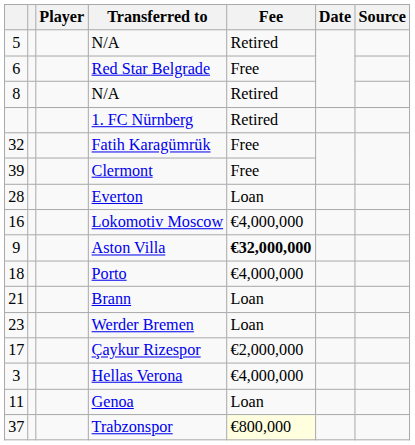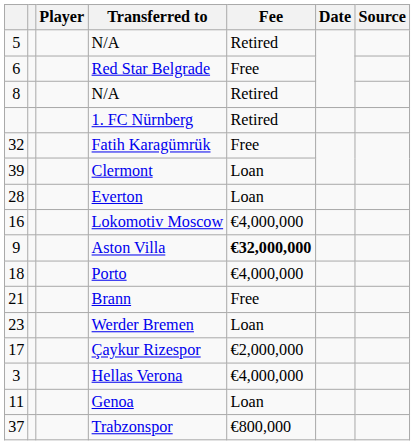 <table class="wikitable plainrowheaders sortable">
 <tr>
 <th></th>
 <th></th>
 <th scope=col>Player</th>
 <th>Transferred to</th>
 <th !scope=col; style="width: 65px;">Fee</th>
 <th scope=col>Date</th>
 <th scope=col>Source</th>
 </tr>
 <tr>
 <td align=center>5</td>
 <td align=center></td>
 <td></td>
 <td>N/A</td>
 <td>Retired</td>
 <td rowspan=3></td>
 <td></td>
 </tr>
 <tr>
 <td align=center>6</td>
 <td align=center></td>
 <td></td>
 <td> <a href='#'>Red Star Belgrade</a></td>
 <td>Free</td>
 <td></td>
 </tr>
 <tr>
 <td align=center>8</td>
 <td align=center></td>
 <td></td>
 <td>N/A</td>
 <td>Retired</td>
 <td></td>
 </tr>
 <tr>
 <td align=center></td>
 <td align=center></td>
 <td></td>
 <td> <a href='#'>1. FC Nürnberg</a></td>
 <td>Retired</td>
 <td></td>
 <td></td>
 </tr>
 <tr>
 <td align=center>32</td>
 <td align=center></td>
 <td></td>
 <td> <a href='#'>Fatih Karagümrük</a></td>
 <td>Free</td>
 <td rowspan=2></td>
 <td rowspan=2></td>
 </tr>
 <tr>
 <td align=center>39</td>
 <td align=center></td>
 <td></td>
 <td> <a href='#'>Clermont</a></td>
-<td>Free</td>
+<td>Loan</td>
 </tr>
 <tr>
 <td align=center>28</td>
 <td align=center></td>
 <td></td>
 <td> <a href='#'>Everton</a></td>
 <td>Loan</td>
 <td></td>
 <td></td>
 </tr>
 <tr>
 <td align=center>16</td>
 <td align=center></td>
 <td></td>
 <td> <a href='#'>Lokomotiv Moscow</a></td>
 <td>€4,000,000</td>
 <td></td>
 <td></td>
 </tr>
 <tr>
 <td align=center>9</td>
 <td align=center></td>
 <td></td>
 <td> <a href='#'>Aston Villa</a></td>
 <td><strong>€32,000,000</strong></td>
 <td></td>
 <td></td>
 </tr>
 <tr>
 <td align=center>18</td>
 <td align=center></td>
 <td></td>
 <td> <a href='#'>Porto</a></td>
 <td>€4,000,000</td>
 <td></td>
 <td></td>
 </tr>
 <tr>
 <td align=center>21</td>
 <td align=center></td>
 <td></td>
 <td> <a href='#'>Brann</a></td>
-<td>Loan</td>
+<td>Free</td>
 <td></td>
 <td></td>
 </tr>
 <tr>
 <td align=center>23</td>
 <td align=center></td>
 <td></td>
 <td> <a href='#'>Werder Bremen</a></td>
 <td>Loan</td>
 <td></td>
 <td></td>
 </tr>
 <tr>
 <td align=center>17</td>
 <td align=center></td>
 <td></td>
 <td> <a href='#'>Çaykur Rizespor</a></td>
 <td>€2,000,000</td>
 <td></td>
 <td></td>
 </tr>
 <tr>
 <td align=center>3</td>
 <td align=center></td>
 <td></td>
 <td> <a href='#'>Hellas Verona</a></td>
 <td>€4,000,000</td>
 <td></td>
 <td></td>
 </tr>
 <tr>
 <td align=center>11</td>
 <td align=center></td>
 <td></td>
 <td> <a href='#'>Genoa</a></td>
 <td>Loan</td>
 <td></td>
 <td></td>
 </tr>
 <tr>
 <td align=center>37</td>
 <td align=center></td>
 <td></td>
 <td> <a href='#'>Trabzonspor</a></td>
-<td style="background: lightyellow;">€800,000</td>
+<td>€800,000</td>
 <td></td>
 <td></td>
 </tr>
 </table>
